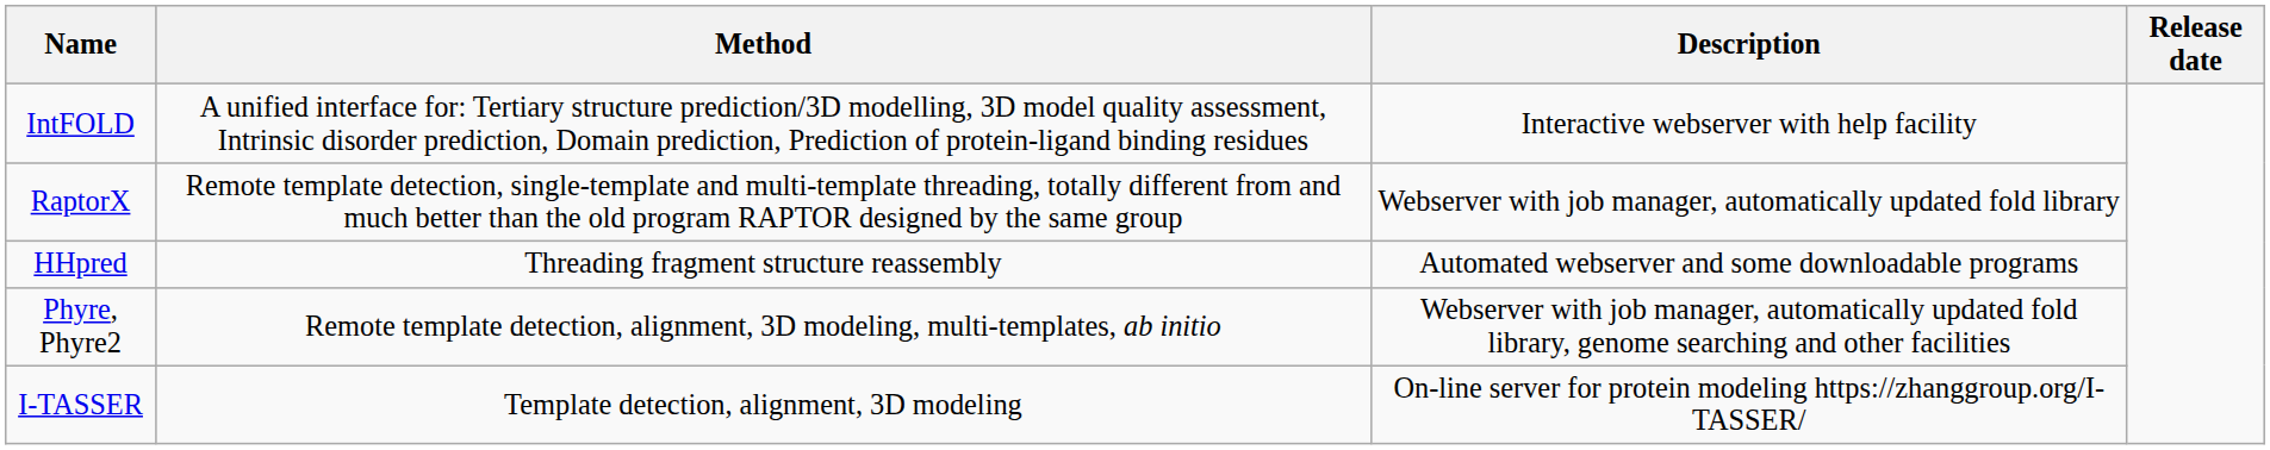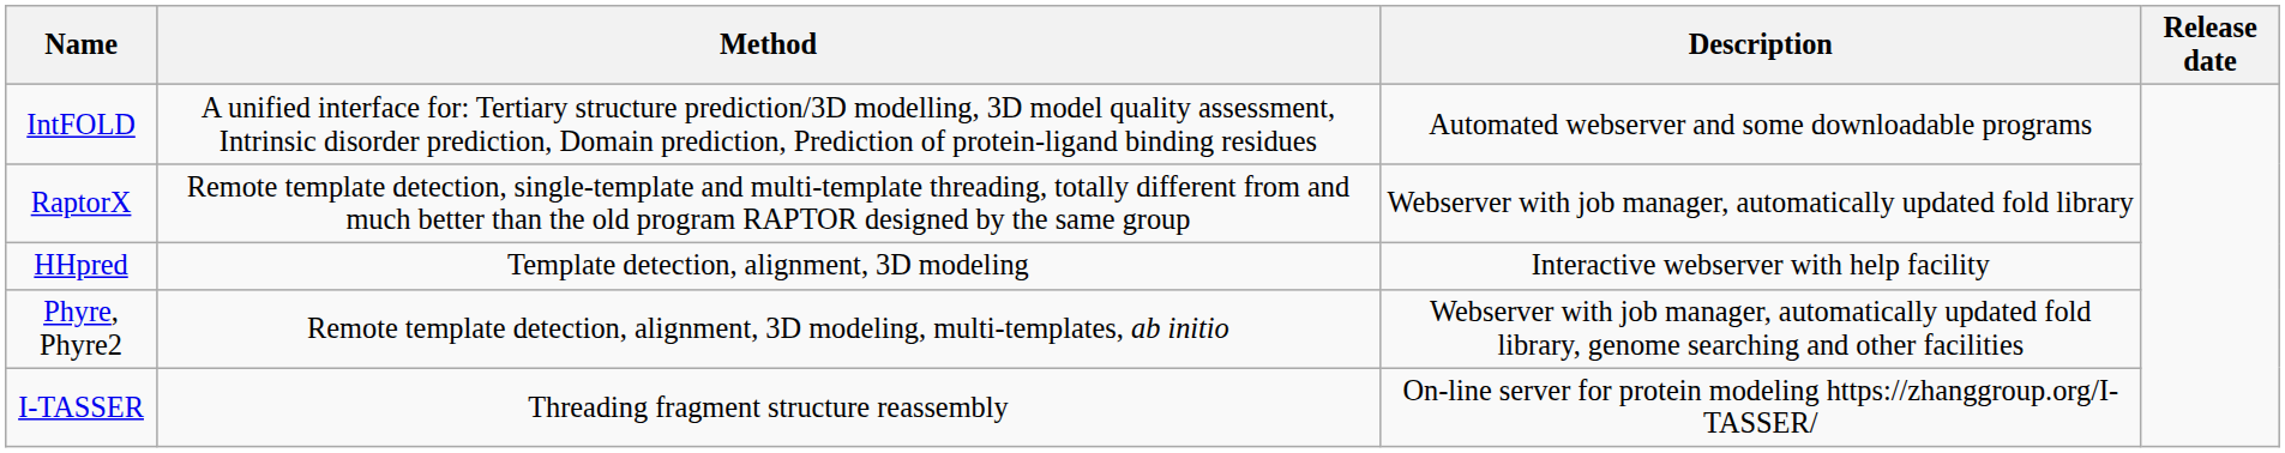 <table class="wikitable" style="text-align: center">
 <tr>
 <th>Name</th>
 <th>Method</th>
 <th>Description</th>
 <th>Release date</th>
 </tr>
 <tr>
 <td><a href='#'>IntFOLD</a></td>
 <td>A unified interface for: Tertiary structure prediction/3D modelling, 3D model quality assessment, Intrinsic disorder prediction, Domain prediction, Prediction of protein-ligand binding residues</td>
-<td>Interactive webserver with help facility</td>
+<td>Automated webserver and some downloadable programs</td>
 </tr>
 <tr>
 <td><a href='#'>RaptorX</a></td>
 <td>Remote template detection, single-template and multi-template threading, totally different from and much better than the old program RAPTOR designed by the same group</td>
 <td>Webserver with job manager, automatically updated fold library</td>
 </tr>
 <tr>
 <td><a href='#'>HHpred</a></td>
-<td>Threading fragment structure reassembly</td>
-<td>Automated webserver and some downloadable programs</td>
+<td>Template detection, alignment, 3D modeling</td>
+<td>Interactive webserver with help facility</td>
 </tr>
 <tr>
 <td><a href='#'>Phyre</a>, Phyre2</td>
 <td>Remote template detection, alignment, 3D modeling, multi-templates, <em>ab initio</em></td>
 <td>Webserver with job manager, automatically updated fold library, genome searching and other facilities</td>
 </tr>
 <tr>
 <td><a href='#'>I-TASSER</a></td>
-<td>Template detection, alignment, 3D modeling</td>
+<td>Threading fragment structure reassembly</td>
 <td>On-line server for protein modeling https://zhanggroup.org/I-TASSER/</td>
 </tr>
 </table>
